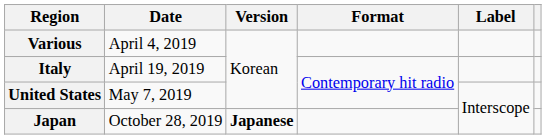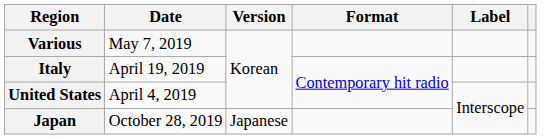 <table class="wikitable plainrowheaders">
 <tr>
 <th scope="col">Region</th>
 <th scope="col">Date</th>
 <th scope="col">Version</th>
 <th scope="col">Format</th>
 <th scope="col">Label</th>
 <th scope="col"></th>
 </tr>
 <tr>
 <th scope="row">Various</th>
-<td>April 4, 2019</td>
+<td>May 7, 2019</td>
 <td rowspan="3">Korean</td>
 <td></td>
 <td></td>
 <td align="center"></td>
 </tr>
 <tr>
 <th scope="row">Italy</th>
 <td>April 19, 2019</td>
 <td rowspan="2"><a href='#'>Contemporary hit radio</a></td>
 <td></td>
 <td align="center"></td>
 </tr>
 <tr>
 <th scope="row">United States</th>
-<td>May 7, 2019</td>
+<td>April 4, 2019</td>
 <td rowspan="2">Interscope</td>
 <td align="center"></td>
 </tr>
 <tr>
 <th scope="row">Japan</th>
 <td>October 28, 2019</td>
-<td><strong>Japanese</strong></td>
+<td>Japanese</td>
 <td></td>
 <td align="center"></td>
 </tr>
 </table>
